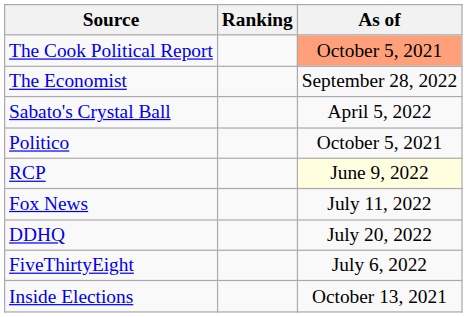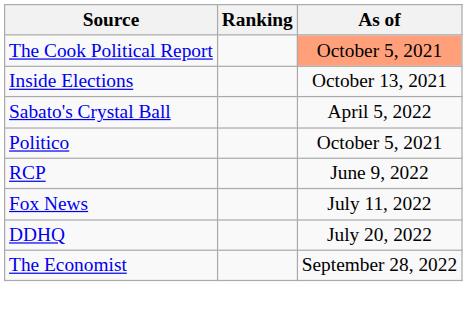 <table class="wikitable" style="text-align:center">
 <tr>
 <th>Source</th>
 <th>Ranking</th>
 <th>As of</th>
 </tr>
 <tr>
 <td align=left><a href='#'>The Cook Political Report</a></td>
 <td></td>
 <td style="background: lightsalmon;">October 5, 2021</td>
 </tr>
 <tr>
-<td align="left"><a href='#'>The Economist</a></td>
+<td align=left><a href='#'>Inside Elections</a></td>
 <td></td>
-<td>September 28, 2022</td>
+<td>October 13, 2021</td>
 </tr>
 <tr>
 <td align=left><a href='#'>Sabato's Crystal Ball</a></td>
 <td></td>
 <td>April 5, 2022</td>
 </tr>
 <tr>
 <td align="left"><a href='#'>Politico</a></td>
 <td></td>
 <td>October 5, 2021</td>
 </tr>
 <tr>
 <td align="left"><a href='#'>RCP</a></td>
 <td></td>
-<td style="background: lightyellow;">June 9, 2022</td>
+<td>June 9, 2022</td>
 </tr>
 <tr>
 <td align=left><a href='#'>Fox News</a></td>
 <td></td>
 <td>July 11, 2022</td>
 </tr>
 <tr>
 <td align="left"><a href='#'>DDHQ</a></td>
 <td></td>
 <td>July 20, 2022</td>
 </tr>
 <tr>
-<td align="left"><a href='#'>FiveThirtyEight</a></td>
+<td align="left"><a href='#'>The Economist</a></td>
 <td></td>
-<td>July 6, 2022</td>
-</tr>
-<tr>
-<td align=left><a href='#'>Inside Elections</a></td>
-<td></td>
-<td>October 13, 2021</td>
+<td>September 28, 2022</td>
 </tr>
 </table>
